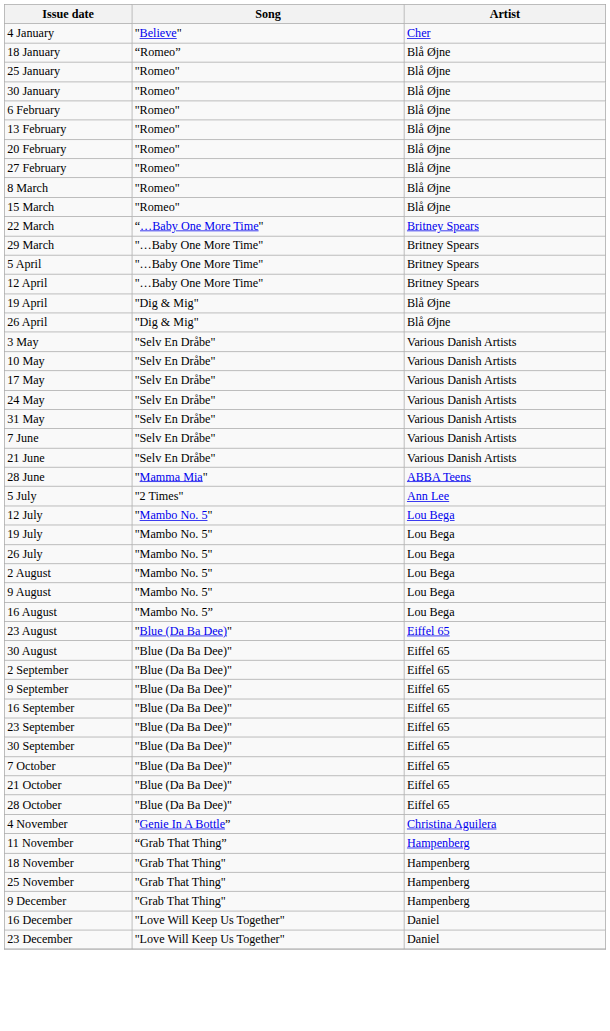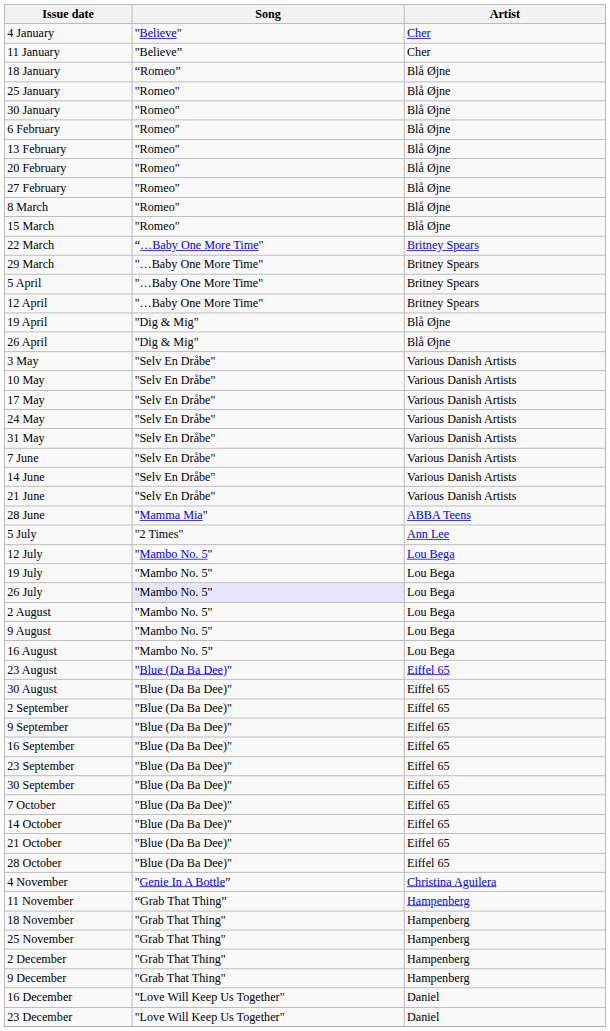 <table width="50%" class=wikitable>
 <tr>
 <th>Issue date</th>
 <th>Song</th>
 <th>Artist</th>
 </tr>
 <tr>
 <td>4 January</td>
 <td>"<a href='#'>Believe</a>"</td>
 <td><a href='#'>Cher</a></td>
+</tr>
+<tr>
+<td>11 January</td>
+<td>"Believe”</td>
+<td>Cher</td>
 </tr>
 <tr>
 <td>18 January</td>
 <td>“Romeo”</td>
 <td>Blå Øjne</td>
 </tr>
 <tr>
 <td>25 January</td>
 <td>"Romeo"</td>
 <td>Blå Øjne</td>
 </tr>
 <tr>
 <td>30 January</td>
 <td>"Romeo"</td>
 <td>Blå Øjne</td>
 </tr>
 <tr>
 <td>6 February</td>
 <td>"Romeo"</td>
 <td>Blå Øjne</td>
 </tr>
 <tr>
 <td>13 February</td>
 <td>"Romeo"</td>
 <td>Blå Øjne</td>
 </tr>
 <tr>
 <td>20 February</td>
 <td>"Romeo"</td>
 <td>Blå Øjne</td>
 </tr>
 <tr>
 <td>27 February</td>
 <td>"Romeo"</td>
 <td>Blå Øjne</td>
 </tr>
 <tr>
 <td>8 March</td>
 <td>"Romeo"</td>
 <td>Blå Øjne</td>
 </tr>
 <tr>
 <td>15 March</td>
 <td>"Romeo"</td>
 <td>Blå Øjne</td>
 </tr>
 <tr>
 <td>22 March</td>
 <td>“<a href='#'>…Baby One More Time</a>"</td>
 <td><a href='#'>Britney Spears</a></td>
 </tr>
 <tr>
 <td>29 March</td>
 <td>"…Baby One More Time"</td>
 <td>Britney Spears</td>
 </tr>
 <tr>
 <td>5 April</td>
 <td>"…Baby One More Time"</td>
 <td>Britney Spears</td>
 </tr>
 <tr>
 <td>12 April</td>
 <td>"…Baby One More Time"</td>
 <td>Britney Spears</td>
 </tr>
 <tr>
 <td>19 April</td>
 <td>"Dig & Mig"</td>
 <td>Blå Øjne</td>
 </tr>
 <tr>
 <td>26 April</td>
 <td>"Dig & Mig"</td>
 <td>Blå Øjne</td>
 </tr>
 <tr>
 <td>3 May</td>
 <td>"Selv En Dråbe"</td>
 <td>Various Danish Artists</td>
 </tr>
 <tr>
 <td>10 May</td>
 <td>"Selv En Dråbe"</td>
 <td>Various Danish Artists</td>
 </tr>
 <tr>
 <td>17 May</td>
 <td>"Selv En Dråbe"</td>
 <td>Various Danish Artists</td>
 </tr>
 <tr>
 <td>24 May</td>
 <td>"Selv En Dråbe"</td>
 <td>Various Danish Artists</td>
 </tr>
 <tr>
 <td>31 May</td>
 <td>"Selv En Dråbe"</td>
 <td>Various Danish Artists</td>
 </tr>
 <tr>
 <td>7 June</td>
 <td>"Selv En Dråbe"</td>
 <td>Various Danish Artists</td>
 </tr>
 <tr>
+<td>14 June</td>
+<td>"Selv En Dråbe"</td>
+<td>Various Danish Artists</td>
+</tr>
+<tr>
 <td>21 June</td>
 <td>"Selv En Dråbe"</td>
 <td>Various Danish Artists</td>
 </tr>
 <tr>
 <td>28 June</td>
 <td>"<a href='#'>Mamma Mia</a>"</td>
 <td><a href='#'>ABBA Teens</a></td>
 </tr>
 <tr>
 <td>5 July</td>
 <td>"2 Times"</td>
 <td><a href='#'>Ann Lee</a></td>
 </tr>
 <tr>
 <td>12 July</td>
 <td>"<a href='#'>Mambo No. 5</a>"</td>
 <td><a href='#'>Lou Bega</a></td>
 </tr>
 <tr>
 <td>19 July</td>
 <td>"Mambo No. 5"</td>
 <td>Lou Bega</td>
 </tr>
 <tr>
 <td>26 July</td>
-<td>"Mambo No. 5"</td>
+<td style="background: lavender;">"Mambo No. 5"</td>
 <td>Lou Bega</td>
 </tr>
 <tr>
 <td>2 August</td>
 <td>"Mambo No. 5"</td>
 <td>Lou Bega</td>
 </tr>
 <tr>
 <td>9 August</td>
 <td>"Mambo No. 5"</td>
 <td>Lou Bega</td>
 </tr>
 <tr>
 <td>16 August</td>
 <td>"Mambo No. 5”</td>
 <td>Lou Bega</td>
 </tr>
 <tr>
 <td>23 August</td>
 <td>"<a href='#'>Blue (Da Ba Dee)</a>"</td>
 <td><a href='#'>Eiffel 65</a></td>
 </tr>
 <tr>
 <td>30 August</td>
 <td>"Blue (Da Ba Dee)"</td>
 <td>Eiffel 65</td>
 </tr>
 <tr>
 <td>2 September</td>
 <td>"Blue (Da Ba Dee)"</td>
 <td>Eiffel 65</td>
 </tr>
 <tr>
 <td>9 September</td>
 <td>"Blue (Da Ba Dee)"</td>
 <td>Eiffel 65</td>
 </tr>
 <tr>
 <td>16 September</td>
 <td>"Blue (Da Ba Dee)"</td>
 <td>Eiffel 65</td>
 </tr>
 <tr>
 <td>23 September</td>
 <td>"Blue (Da Ba Dee)"</td>
 <td>Eiffel 65</td>
 </tr>
 <tr>
 <td>30 September</td>
 <td>"Blue (Da Ba Dee)"</td>
 <td>Eiffel 65</td>
 </tr>
 <tr>
 <td>7 October</td>
 <td>"Blue (Da Ba Dee)"</td>
 <td>Eiffel 65</td>
 </tr>
 <tr>
+<td>14 October</td>
+<td>"Blue (Da Ba Dee)"</td>
+<td>Eiffel 65</td>
+</tr>
+<tr>
 <td>21 October</td>
 <td>"Blue (Da Ba Dee)"</td>
 <td>Eiffel 65</td>
 </tr>
 <tr>
 <td>28 October</td>
 <td>"Blue (Da Ba Dee)"</td>
 <td>Eiffel 65</td>
 </tr>
 <tr>
 <td>4 November</td>
 <td>"<a href='#'>Genie In A Bottle</a>”</td>
 <td><a href='#'>Christina Aguilera</a></td>
 </tr>
 <tr>
 <td>11 November</td>
 <td>“Grab That Thing”</td>
 <td><a href='#'>Hampenberg</a></td>
 </tr>
 <tr>
 <td>18 November</td>
 <td>"Grab That Thing"</td>
 <td>Hampenberg</td>
 </tr>
 <tr>
 <td>25 November</td>
 <td>"Grab That Thing"</td>
 <td>Hampenberg</td>
 </tr>
 <tr>
+<td>2 December</td>
+<td>"Grab That Thing"</td>
+<td>Hampenberg</td>
+</tr>
+<tr>
 <td>9 December</td>
 <td>"Grab That Thing"</td>
 <td>Hampenberg</td>
 </tr>
 <tr>
 <td>16 December</td>
 <td>"Love Will Keep Us Together"</td>
 <td>Daniel</td>
 </tr>
 <tr>
 <td>23 December</td>
 <td>"Love Will Keep Us Together"</td>
 <td>Daniel</td>
 </tr>
 <tr>
 </tr>
 </table>
